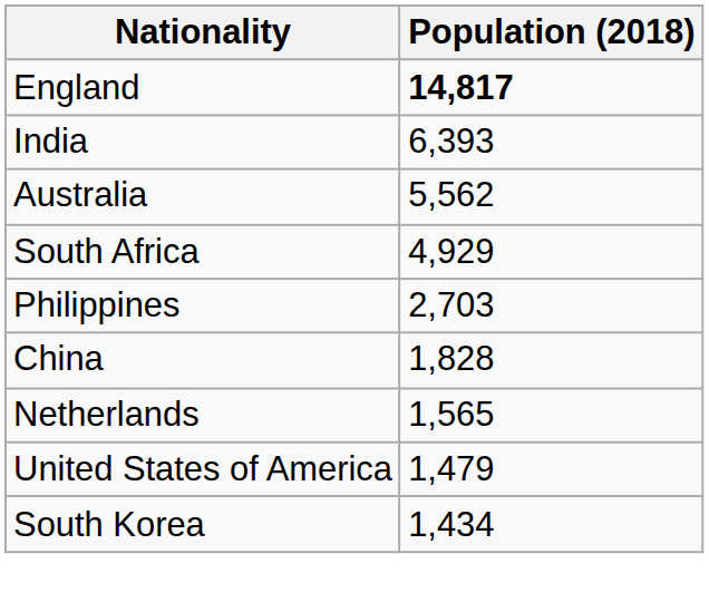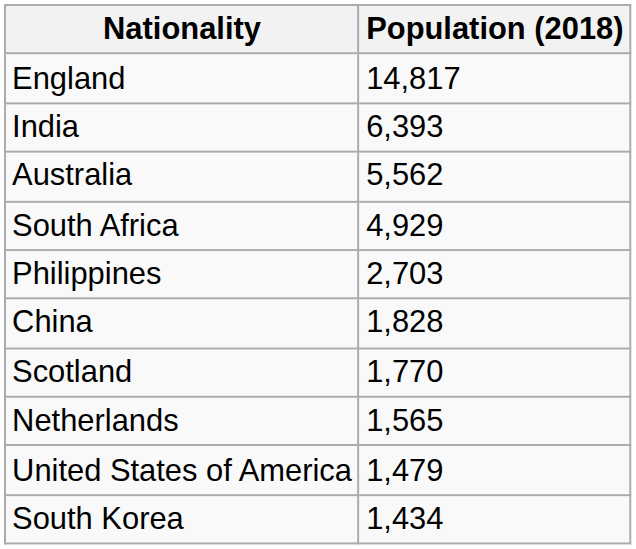 <table class="wikitable floatright">
 <tr>
 <th>Nationality</th>
 <th>Population (2018)</th>
 </tr>
 <tr>
 <td>England</td>
-<td><strong>14,817</strong></td>
+<td>14,817</td>
 </tr>
 <tr>
 <td>India</td>
 <td>6,393</td>
 </tr>
 <tr>
 <td>Australia</td>
 <td>5,562</td>
 </tr>
 <tr>
 <td>South Africa</td>
 <td>4,929</td>
 </tr>
 <tr>
 <td>Philippines</td>
 <td>2,703</td>
 </tr>
 <tr>
 <td>China</td>
 <td>1,828</td>
 </tr>
 <tr>
+<td>Scotland</td>
+<td>1,770</td>
+</tr>
+<tr>
 <td>Netherlands</td>
 <td>1,565</td>
 </tr>
 <tr>
 <td>United States of America</td>
 <td>1,479</td>
 </tr>
 <tr>
 <td>South Korea</td>
 <td>1,434</td>
 </tr>
 </table>
